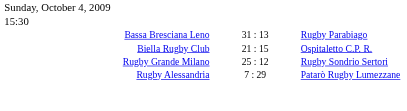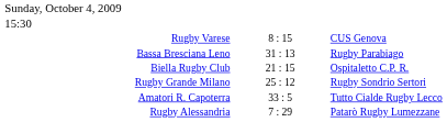 <table style="width:70%;" cellspacing="1">
 <tr>
 <th width=35%></th>
 <th width=15%></th>
 <th></th>
 </tr>
 <tr>
 <td>Sunday, October 4, 2009</td>
 </tr>
 <tr>
 <td>15:30</td>
+</tr>
+<tr style=font-size:90%>
+<td align=right><a href='#'>Rugby Varese</a></td>
+<td align=center>8 : 15</td>
+<td><a href='#'>CUS Genova</a></td>
 </tr>
 <tr style=font-size:90%>
 <td align=right><a href='#'>Bassa Bresciana Leno</a></td>
 <td align=center>31 : 13</td>
 <td><a href='#'>Rugby Parabiago</a></td>
 </tr>
 <tr style=font-size:90%>
 <td align=right><a href='#'>Biella Rugby Club</a></td>
 <td align=center>21 : 15</td>
 <td><a href='#'>Ospitaletto C.P. R.</a></td>
 </tr>
 <tr style=font-size:90%>
 <td align=right><a href='#'>Rugby Grande Milano</a></td>
 <td align=center>25 : 12</td>
 <td><a href='#'>Rugby Sondrio Sertori</a></td>
 </tr>
 <tr style=font-size:90%>
+<td align=right><a href='#'>Amatori R. Capoterra</a></td>
+<td align=center>33 : 5</td>
+<td><a href='#'>Tutto Cialde Rugby Lecco</a></td>
+</tr>
+<tr style=font-size:90%>
 <td align=right><a href='#'>Rugby Alessandria</a></td>
 <td align=center>7 : 29</td>
 <td><a href='#'>Patarò Rugby Lumezzane</a></td>
 </tr>
 </table>
